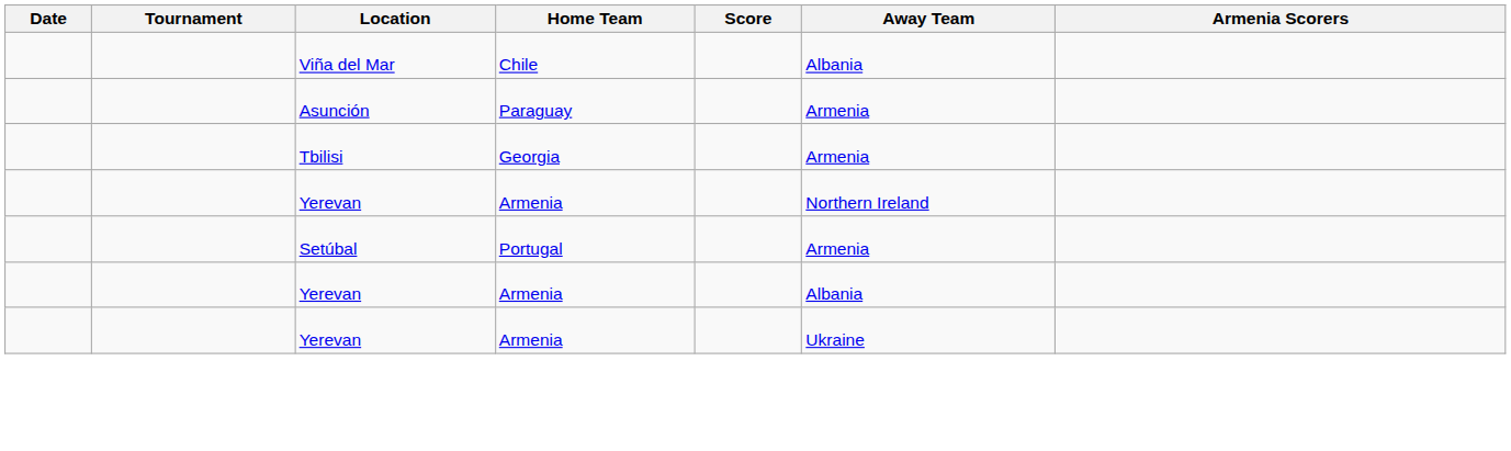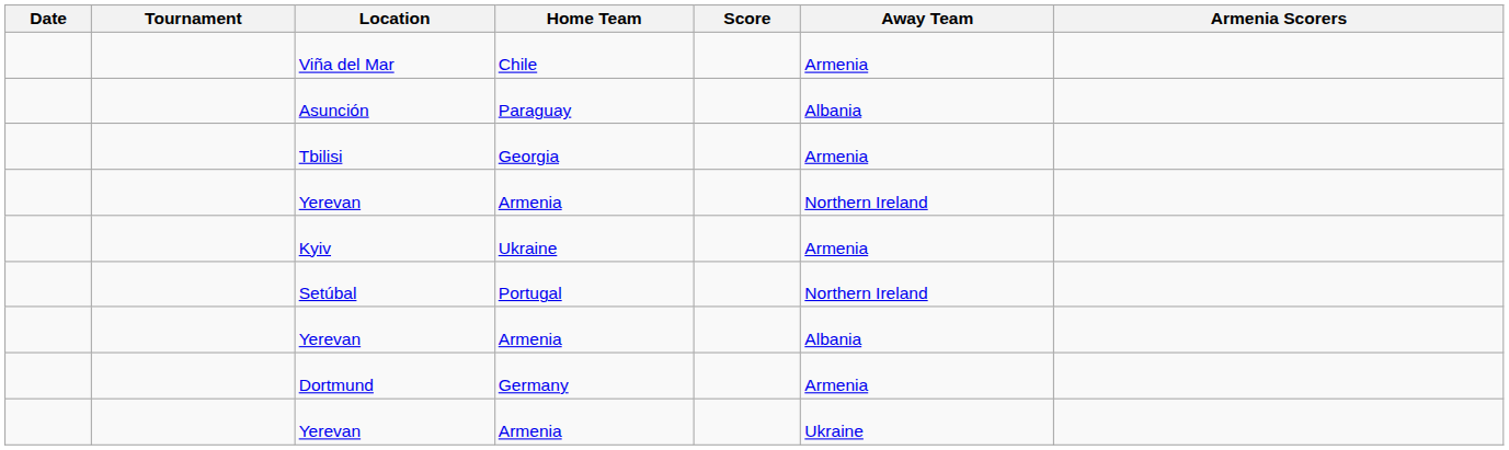 <table class="wikitable" width=80% style="font-size: 90%">
 <tr>
 <th>Date</th>
 <th>Tournament</th>
 <th>Location</th>
 <th>Home Team</th>
 <th>Score</th>
 <th>Away Team</th>
 <th width=30%>Armenia Scorers</th>
 </tr>
 <tr>
 <td></td>
 <td></td>
 <td><br><a href='#'>Viña del Mar</a></td>
 <td><br><a href='#'>Chile</a></td>
 <td></td>
-<td><br><a href='#'>Albania</a></td>
+<td><br><a href='#'>Armenia</a></td>
 <td></td>
 </tr>
 <tr>
 <td></td>
 <td></td>
 <td><br><a href='#'>Asunción</a></td>
 <td><br><a href='#'>Paraguay</a></td>
 <td></td>
-<td><br><a href='#'>Armenia</a></td>
+<td><br><a href='#'>Albania</a></td>
 <td></td>
 </tr>
 <tr>
 <td></td>
 <td></td>
 <td><br><a href='#'>Tbilisi</a></td>
 <td><br><a href='#'>Georgia</a></td>
 <td></td>
 <td><br><a href='#'>Armenia</a></td>
 <td></td>
 </tr>
 <tr>
 <td></td>
 <td></td>
 <td><br><a href='#'>Yerevan</a></td>
 <td><br><a href='#'>Armenia</a></td>
 <td></td>
 <td><br><a href='#'>Northern Ireland</a></td>
 <td></td>
 </tr>
 <tr>
 <td></td>
 <td></td>
+<td><br><a href='#'>Kyiv</a></td>
+<td><br><a href='#'>Ukraine</a></td>
+<td></td>
+<td><br><a href='#'>Armenia</a></td>
+<td></td>
+</tr>
+<tr>
+<td></td>
+<td></td>
 <td><br><a href='#'>Setúbal</a></td>
 <td><br><a href='#'>Portugal</a></td>
 <td></td>
-<td><br><a href='#'>Armenia</a></td>
+<td><br><a href='#'>Northern Ireland</a></td>
 <td></td>
 </tr>
 <tr>
 <td></td>
 <td></td>
 <td><br><a href='#'>Yerevan</a></td>
 <td><br><a href='#'>Armenia</a></td>
 <td></td>
 <td><br><a href='#'>Albania</a></td>
 <td></td>
 </tr>
 <tr>
 <td></td>
 <td></td>
+<td><br><a href='#'>Dortmund</a></td>
+<td><br><a href='#'>Germany</a></td>
+<td></td>
+<td><br><a href='#'>Armenia</a></td>
+<td></td>
+</tr>
+<tr>
+<td></td>
+<td></td>
 <td><br><a href='#'>Yerevan</a></td>
 <td><br><a href='#'>Armenia</a></td>
 <td></td>
 <td><br><a href='#'>Ukraine</a></td>
 <td></td>
 </tr>
 </table>
